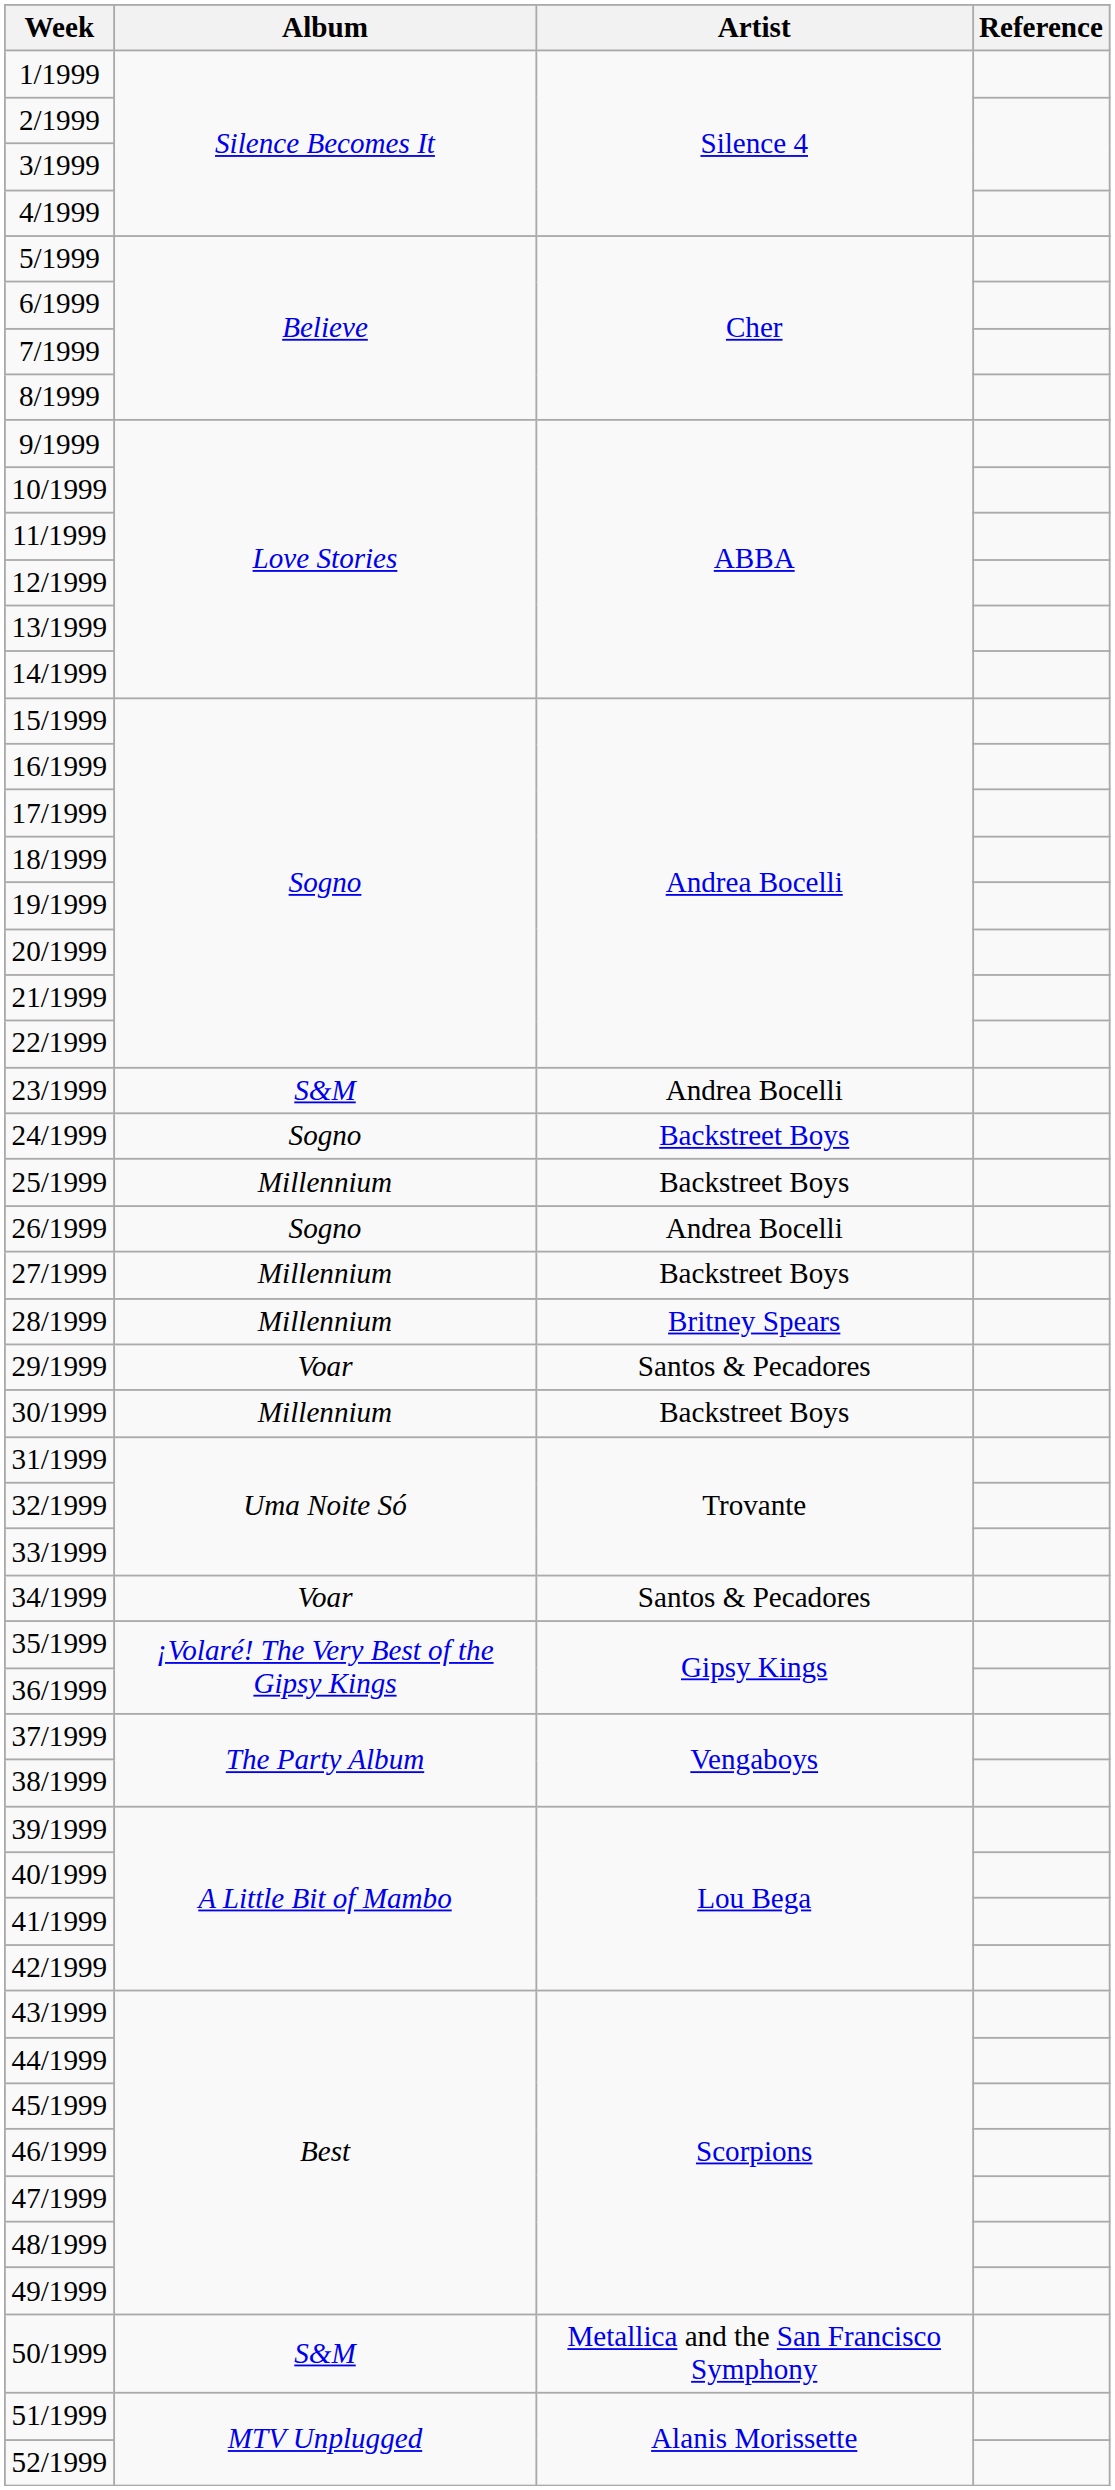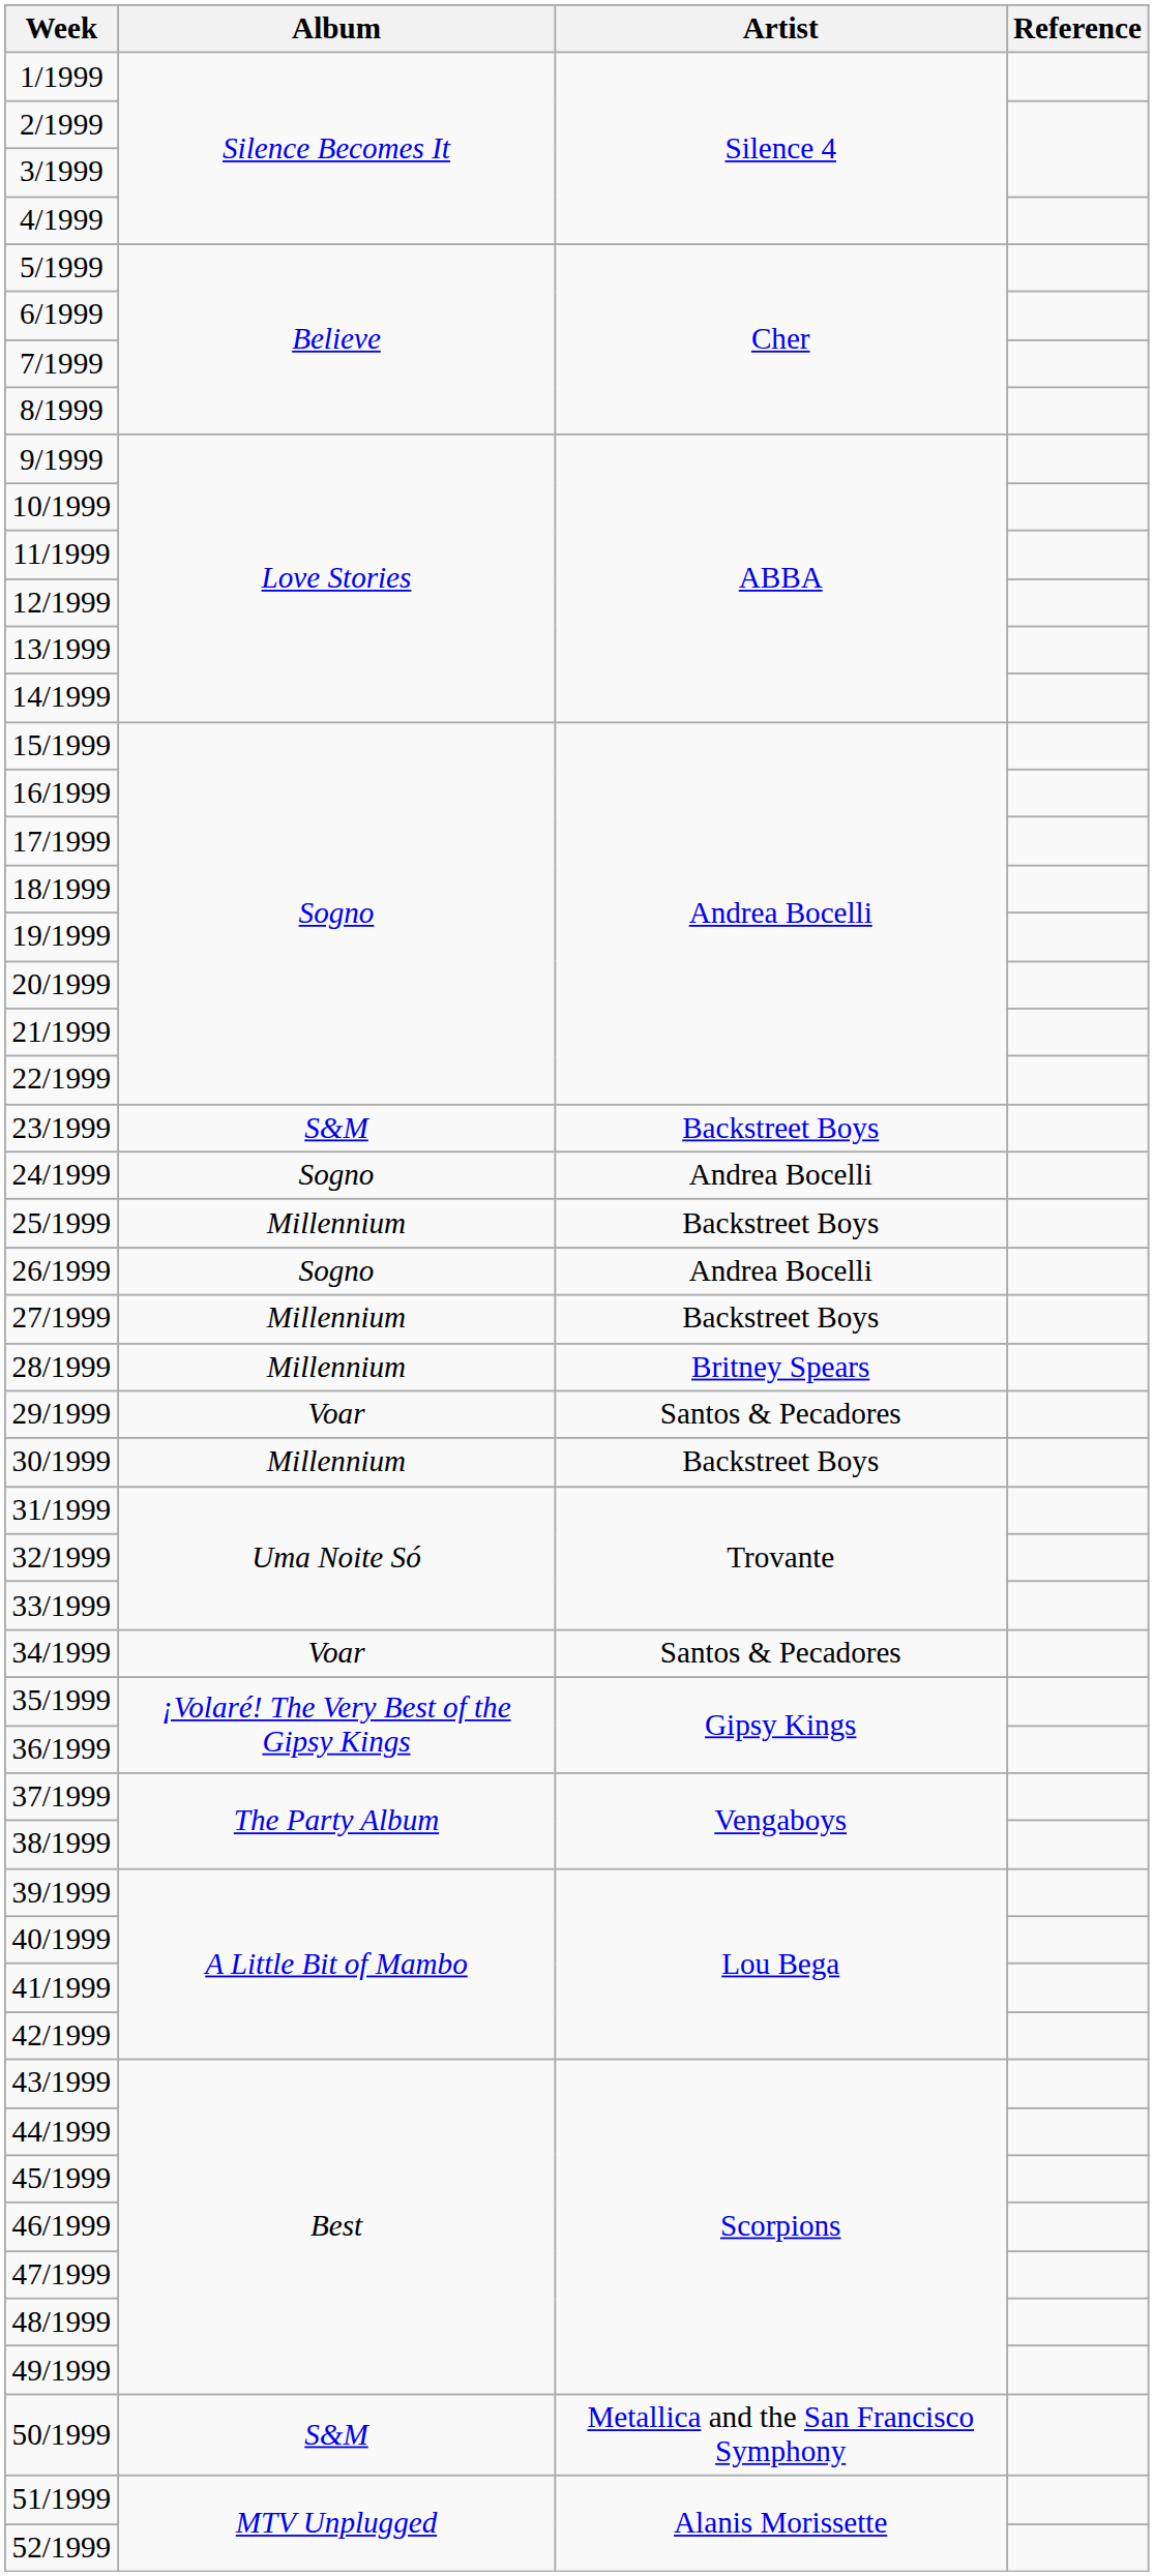 <table class="wikitable" style="text-align:center">
 <tr>
 <th>Week</th>
 <th>Album</th>
 <th>Artist</th>
 <th>Reference</th>
 </tr>
 <tr>
 <td>1/1999</td>
 <td rowspan="4"><em><a href='#'>Silence Becomes It</a></em></td>
 <td rowspan="4"><a href='#'>Silence 4</a></td>
 <td></td>
 </tr>
 <tr>
 <td>2/1999</td>
 <td rowspan="2"></td>
 </tr>
 <tr>
 <td>3/1999</td>
 </tr>
 <tr>
 <td>4/1999</td>
 <td></td>
 </tr>
 <tr>
 <td>5/1999</td>
 <td rowspan="4"><em><a href='#'>Believe</a></em></td>
 <td rowspan="4"><a href='#'>Cher</a></td>
 <td></td>
 </tr>
 <tr>
 <td>6/1999</td>
 <td></td>
 </tr>
 <tr>
 <td>7/1999</td>
 <td></td>
 </tr>
 <tr>
 <td>8/1999</td>
 <td></td>
 </tr>
 <tr>
 <td>9/1999</td>
 <td rowspan="6"><em><a href='#'>Love Stories</a></em></td>
 <td rowspan="6"><a href='#'>ABBA</a></td>
 <td></td>
 </tr>
 <tr>
 <td>10/1999</td>
 <td></td>
 </tr>
 <tr>
 <td>11/1999</td>
 <td></td>
 </tr>
 <tr>
 <td>12/1999</td>
 <td></td>
 </tr>
 <tr>
 <td>13/1999</td>
 <td></td>
 </tr>
 <tr>
 <td>14/1999</td>
 <td></td>
 </tr>
 <tr>
 <td>15/1999</td>
 <td rowspan="8"><em><a href='#'>Sogno</a></em></td>
 <td rowspan="8"><a href='#'>Andrea Bocelli</a></td>
 <td></td>
 </tr>
 <tr>
 <td>16/1999</td>
 <td></td>
 </tr>
 <tr>
 <td>17/1999</td>
 <td></td>
 </tr>
 <tr>
 <td>18/1999</td>
 <td></td>
 </tr>
 <tr>
 <td>19/1999</td>
 <td></td>
 </tr>
 <tr>
 <td>20/1999</td>
 <td></td>
 </tr>
 <tr>
 <td>21/1999</td>
 <td></td>
 </tr>
 <tr>
 <td>22/1999</td>
 <td></td>
 </tr>
 <tr>
 <td>23/1999</td>
 <td><a href='#'><em>S&M</em></a></td>
-<td>Andrea Bocelli</td>
+<td><a href='#'>Backstreet Boys</a></td>
 <td></td>
 </tr>
 <tr>
 <td>24/1999</td>
 <td><em>Sogno</em></td>
-<td><a href='#'>Backstreet Boys</a></td>
+<td>Andrea Bocelli</td>
 <td></td>
 </tr>
 <tr>
 <td>25/1999</td>
 <td><em>Millennium</em></td>
 <td>Backstreet Boys</td>
 <td></td>
 </tr>
 <tr>
 <td>26/1999</td>
 <td><em>Sogno</em></td>
 <td>Andrea Bocelli</td>
 <td></td>
 </tr>
 <tr>
 <td>27/1999</td>
 <td><em>Millennium</em></td>
 <td>Backstreet Boys</td>
 <td></td>
 </tr>
 <tr>
 <td>28/1999</td>
 <td><em>Millennium</em></td>
 <td><a href='#'>Britney Spears</a></td>
 <td></td>
 </tr>
 <tr>
 <td>29/1999</td>
 <td><em>Voar</em></td>
 <td>Santos & Pecadores</td>
 <td></td>
 </tr>
 <tr>
 <td>30/1999</td>
 <td><em>Millennium</em></td>
 <td>Backstreet Boys</td>
 <td></td>
 </tr>
 <tr>
 <td>31/1999</td>
 <td rowspan="3"><em>Uma Noite Só</em></td>
 <td rowspan="3">Trovante</td>
 <td></td>
 </tr>
 <tr>
 <td>32/1999</td>
 <td></td>
 </tr>
 <tr>
 <td>33/1999</td>
 <td></td>
 </tr>
 <tr>
 <td>34/1999</td>
 <td><em>Voar</em></td>
 <td>Santos & Pecadores</td>
 <td></td>
 </tr>
 <tr>
 <td>35/1999</td>
 <td rowspan="2"><em><a href='#'>¡Volaré! The Very Best of the Gipsy Kings</a></em></td>
 <td rowspan="2"><a href='#'>Gipsy Kings</a></td>
 <td></td>
 </tr>
 <tr>
 <td>36/1999</td>
 <td></td>
 </tr>
 <tr>
 <td>37/1999</td>
 <td rowspan="2"><em><a href='#'>The Party Album</a></em></td>
 <td rowspan="2"><a href='#'>Vengaboys</a></td>
 <td></td>
 </tr>
 <tr>
 <td>38/1999</td>
 <td></td>
 </tr>
 <tr>
 <td>39/1999</td>
 <td rowspan="4"><em><a href='#'>A Little Bit of Mambo</a></em></td>
 <td rowspan="4"><a href='#'>Lou Bega</a></td>
 <td></td>
 </tr>
 <tr>
 <td>40/1999</td>
 <td></td>
 </tr>
 <tr>
 <td>41/1999</td>
 <td></td>
 </tr>
 <tr>
 <td>42/1999</td>
 <td></td>
 </tr>
 <tr>
 <td>43/1999</td>
 <td rowspan="7"><em>Best</em></td>
 <td rowspan="7"><a href='#'>Scorpions</a></td>
 <td></td>
 </tr>
 <tr>
 <td>44/1999</td>
 <td></td>
 </tr>
 <tr>
 <td>45/1999</td>
 <td></td>
 </tr>
 <tr>
 <td>46/1999</td>
 <td></td>
 </tr>
 <tr>
 <td>47/1999</td>
 <td></td>
 </tr>
 <tr>
 <td>48/1999</td>
 <td></td>
 </tr>
 <tr>
 <td>49/1999</td>
 <td></td>
 </tr>
 <tr>
 <td>50/1999</td>
 <td><a href='#'><em>S&M</em></a></td>
 <td><a href='#'>Metallica</a> and the <a href='#'>San Francisco Symphony</a></td>
 <td></td>
 </tr>
 <tr>
 <td>51/1999</td>
 <td rowspan="2"><em><a href='#'>MTV Unplugged</a></em></td>
 <td rowspan="2"><a href='#'>Alanis Morissette</a></td>
 <td></td>
 </tr>
 <tr>
 <td>52/1999</td>
 <td></td>
 </tr>
 </table>
